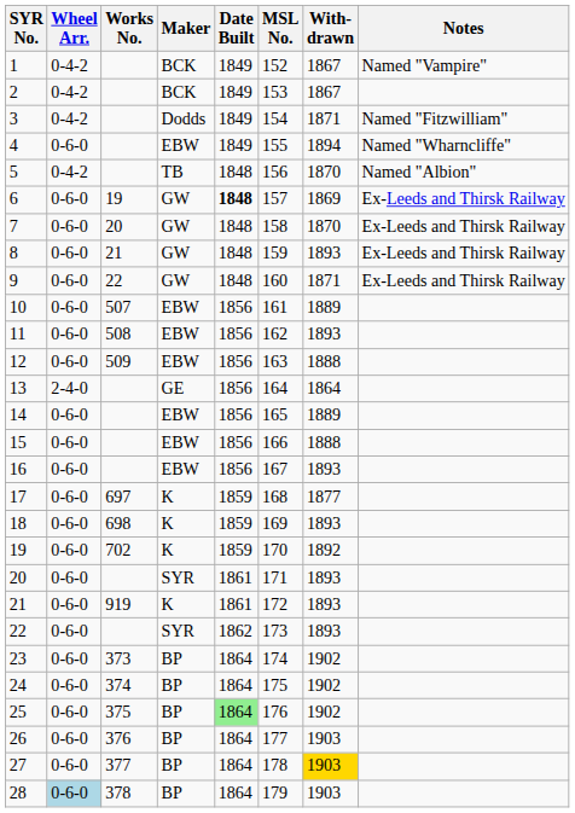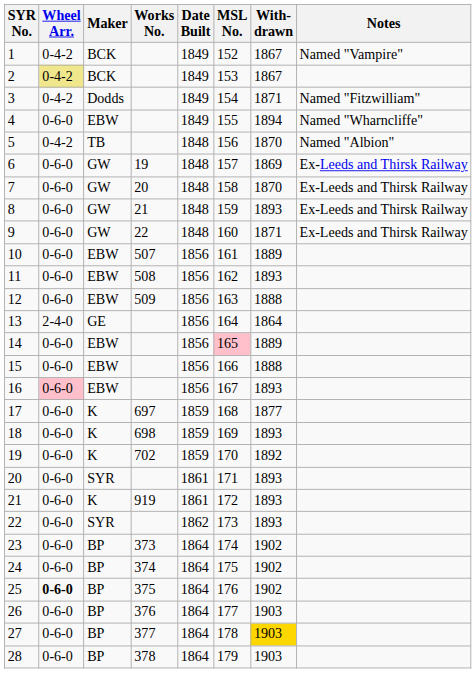 <table class="wikitable sortable">
 <tr>
 <th>SYR<br>No.</th>
 <th><a href='#'>Wheel<br>Arr.</a></th>
+<th>Maker</th>
 <th>Works<br>No.</th>
-<th>Maker</th>
 <th>Date<br>Built</th>
 <th>MSL<br>No.</th>
 <th>With-<br>drawn</th>
 <th>Notes</th>
 </tr>
 <tr>
 <td>1</td>
 <td>0-4-2</td>
+<td>BCK</td>
 <td></td>
-<td>BCK</td>
 <td>1849</td>
 <td>152</td>
 <td>1867</td>
 <td>Named "Vampire"</td>
 </tr>
 <tr>
 <td>2</td>
-<td>0-4-2</td>
+<td style="background: khaki;">0-4-2</td>
+<td>BCK</td>
 <td></td>
-<td>BCK</td>
 <td>1849</td>
 <td>153</td>
 <td>1867</td>
 <td></td>
 </tr>
 <tr>
 <td>3</td>
 <td>0-4-2</td>
+<td>Dodds</td>
 <td></td>
-<td>Dodds</td>
 <td>1849</td>
 <td>154</td>
 <td>1871</td>
 <td>Named "Fitzwilliam"</td>
 </tr>
 <tr>
 <td>4</td>
 <td>0-6-0</td>
+<td>EBW</td>
 <td></td>
-<td>EBW</td>
 <td>1849</td>
 <td>155</td>
 <td>1894</td>
 <td>Named "Wharncliffe"</td>
 </tr>
 <tr>
 <td>5</td>
 <td>0-4-2</td>
+<td>TB</td>
 <td></td>
-<td>TB</td>
 <td>1848</td>
 <td>156</td>
 <td>1870</td>
 <td>Named "Albion"</td>
 </tr>
 <tr>
 <td>6</td>
 <td>0-6-0</td>
+<td>GW</td>
 <td>19</td>
-<td>GW</td>
-<td><strong>1848</strong></td>
+<td>1848</td>
 <td>157</td>
 <td>1869</td>
 <td>Ex-<a href='#'>Leeds and Thirsk Railway</a></td>
 </tr>
 <tr>
 <td>7</td>
 <td>0-6-0</td>
+<td>GW</td>
 <td>20</td>
-<td>GW</td>
 <td>1848</td>
 <td>158</td>
 <td>1870</td>
 <td>Ex-Leeds and Thirsk Railway</td>
 </tr>
 <tr>
 <td>8</td>
 <td>0-6-0</td>
+<td>GW</td>
 <td>21</td>
-<td>GW</td>
 <td>1848</td>
 <td>159</td>
 <td>1893</td>
 <td>Ex-Leeds and Thirsk Railway</td>
 </tr>
 <tr>
 <td>9</td>
 <td>0-6-0</td>
+<td>GW</td>
 <td>22</td>
-<td>GW</td>
 <td>1848</td>
 <td>160</td>
 <td>1871</td>
 <td>Ex-Leeds and Thirsk Railway</td>
 </tr>
 <tr>
 <td>10</td>
 <td>0-6-0</td>
+<td>EBW</td>
 <td>507</td>
-<td>EBW</td>
 <td>1856</td>
 <td>161</td>
 <td>1889</td>
 <td></td>
 </tr>
 <tr>
 <td>11</td>
 <td>0-6-0</td>
+<td>EBW</td>
 <td>508</td>
-<td>EBW</td>
 <td>1856</td>
 <td>162</td>
 <td>1893</td>
 <td></td>
 </tr>
 <tr>
 <td>12</td>
 <td>0-6-0</td>
+<td>EBW</td>
 <td>509</td>
-<td>EBW</td>
 <td>1856</td>
 <td>163</td>
 <td>1888</td>
 <td></td>
 </tr>
 <tr>
 <td>13</td>
 <td>2-4-0</td>
+<td>GE</td>
 <td></td>
-<td>GE</td>
 <td>1856</td>
 <td>164</td>
 <td>1864</td>
 <td></td>
 </tr>
 <tr>
 <td>14</td>
 <td>0-6-0</td>
+<td>EBW</td>
 <td></td>
-<td>EBW</td>
 <td>1856</td>
-<td>165</td>
+<td style="background: pink;">165</td>
 <td>1889</td>
 <td></td>
 </tr>
 <tr>
 <td>15</td>
 <td>0-6-0</td>
+<td>EBW</td>
 <td></td>
-<td>EBW</td>
 <td>1856</td>
 <td>166</td>
 <td>1888</td>
 <td></td>
 </tr>
 <tr>
 <td>16</td>
-<td>0-6-0</td>
+<td style="background: pink;">0-6-0</td>
+<td>EBW</td>
 <td></td>
-<td>EBW</td>
 <td>1856</td>
 <td>167</td>
 <td>1893</td>
 <td></td>
 </tr>
 <tr>
 <td>17</td>
 <td>0-6-0</td>
+<td>K</td>
 <td>697</td>
-<td>K</td>
 <td>1859</td>
 <td>168</td>
 <td>1877</td>
 <td></td>
 </tr>
 <tr>
 <td>18</td>
 <td>0-6-0</td>
+<td>K</td>
 <td>698</td>
-<td>K</td>
 <td>1859</td>
 <td>169</td>
 <td>1893</td>
 <td></td>
 </tr>
 <tr>
 <td>19</td>
 <td>0-6-0</td>
+<td>K</td>
 <td>702</td>
-<td>K</td>
 <td>1859</td>
 <td>170</td>
 <td>1892</td>
 <td></td>
 </tr>
 <tr>
 <td>20</td>
 <td>0-6-0</td>
+<td>SYR</td>
 <td></td>
-<td>SYR</td>
 <td>1861</td>
 <td>171</td>
 <td>1893</td>
 <td></td>
 </tr>
 <tr>
 <td>21</td>
 <td>0-6-0</td>
+<td>K</td>
 <td>919</td>
-<td>K</td>
 <td>1861</td>
 <td>172</td>
 <td>1893</td>
 <td></td>
 </tr>
 <tr>
 <td>22</td>
 <td>0-6-0</td>
+<td>SYR</td>
 <td></td>
-<td>SYR</td>
 <td>1862</td>
 <td>173</td>
 <td>1893</td>
 <td></td>
 </tr>
 <tr>
 <td>23</td>
 <td>0-6-0</td>
+<td>BP</td>
 <td>373</td>
-<td>BP</td>
 <td>1864</td>
 <td>174</td>
 <td>1902</td>
 <td></td>
 </tr>
 <tr>
 <td>24</td>
 <td>0-6-0</td>
+<td>BP</td>
 <td>374</td>
-<td>BP</td>
 <td>1864</td>
 <td>175</td>
 <td>1902</td>
 <td></td>
 </tr>
 <tr>
 <td>25</td>
-<td>0-6-0</td>
+<td><strong>0-6-0</strong></td>
+<td>BP</td>
 <td>375</td>
-<td>BP</td>
-<td style="background: lightgreen;">1864</td>
+<td>1864</td>
 <td>176</td>
 <td>1902</td>
 <td></td>
 </tr>
 <tr>
 <td>26</td>
 <td>0-6-0</td>
+<td>BP</td>
 <td>376</td>
-<td>BP</td>
 <td>1864</td>
 <td>177</td>
 <td>1903</td>
 <td></td>
 </tr>
 <tr>
 <td>27</td>
 <td>0-6-0</td>
+<td>BP</td>
 <td>377</td>
-<td>BP</td>
 <td>1864</td>
 <td>178</td>
 <td style="background: gold;">1903</td>
 <td></td>
 </tr>
 <tr>
 <td>28</td>
-<td style="background: lightblue;">0-6-0</td>
+<td>0-6-0</td>
+<td>BP</td>
 <td>378</td>
-<td>BP</td>
 <td>1864</td>
 <td>179</td>
 <td>1903</td>
 <td></td>
 </tr>
 </table>
